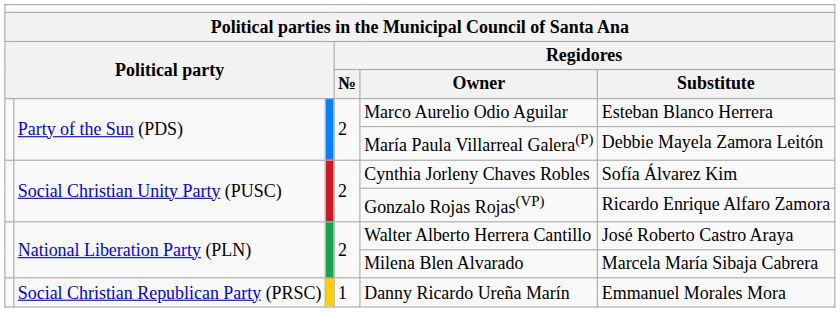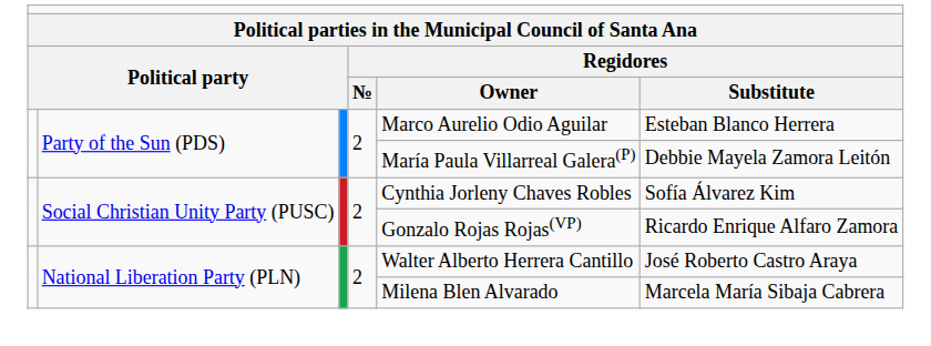 <table class="wikitable" border="1" style="margin:auto;">
 <tr>
 <td colspan="6"></td>
 </tr>
 <tr>
 <th colspan="6"><strong>Political parties in the Municipal Council of Santa Ana</strong></th>
 </tr>
 <tr ---->
 <th colspan="3" rowspan="2">Political party</th>
 <th colspan="3">Regidores</th>
 </tr>
 <tr>
 <th>№</th>
 <th>Owner</th>
 <th>Substitute</th>
 </tr>
 <tr>
 <td rowspan="2"></td>
 <td rowspan="2"><a href='#'>Party of the Sun</a> (PDS)</td>
 <td rowspan="2" bgcolor="#0081FF"></td>
 <td rowspan="2">2</td>
 <td>Marco Aurelio Odio Aguilar</td>
 <td>Esteban Blanco Herrera</td>
 </tr>
 <tr>
 <td>María Paula Villarreal Galera<sup>(P)</sup></td>
 <td>Debbie Mayela Zamora Leitón</td>
 </tr>
 <tr>
 <td rowspan="2"></td>
 <td rowspan="2"><a href='#'>Social Christian Unity Party</a> (PUSC)</td>
 <td rowspan="2" bgcolor="#CF1A23"></td>
 <td rowspan="2">2</td>
 <td>Cynthia Jorleny Chaves Robles</td>
 <td>Sofía Álvarez Kim</td>
 </tr>
 <tr ---->
 <td>Gonzalo Rojas Rojas<sup>(VP)</sup></td>
 <td>Ricardo Enrique Alfaro Zamora</td>
 </tr>
 <tr>
 <td rowspan="2"></td>
 <td rowspan="2"><a href='#'>National Liberation Party</a> (PLN)</td>
 <td rowspan="2" bgcolor="#14A54E"></td>
 <td rowspan="2">2</td>
 <td>Walter Alberto Herrera Cantillo</td>
 <td>José Roberto Castro Araya</td>
 </tr>
 <tr ---->
 <td>Milena Blen Alvarado</td>
 <td>Marcela María Sibaja Cabrera</td>
 </tr>
-<tr>
-<td></td>
-<td><a href='#'>Social Christian Republican Party</a> (PRSC)</td>
-<td bgcolor="#FFCF01"></td>
-<td>1</td>
-<td>Danny Ricardo Ureña Marín</td>
-<td>Emmanuel Morales Mora</td>
-</tr>
 </table>
